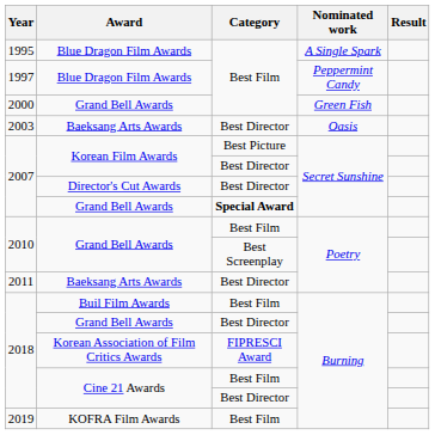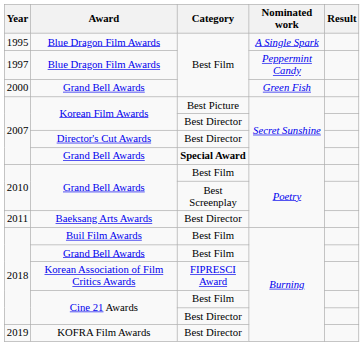 <table class="wikitable" style="text-align:center; width:60%">
 <tr>
 <th>Year</th>
 <th>Award</th>
 <th>Category</th>
 <th>Nominated work</th>
 <th>Result</th>
 </tr>
 <tr>
 <td>1995</td>
 <td><a href='#'>Blue Dragon Film Awards</a></td>
 <td rowspan=3>Best Film</td>
 <td><em><a href='#'>A Single Spark</a></em></td>
 <td></td>
 </tr>
 <tr>
 <td>1997</td>
 <td><a href='#'>Blue Dragon Film Awards</a></td>
 <td><em><a href='#'>Peppermint Candy</a></em></td>
 <td></td>
 </tr>
 <tr>
 <td>2000</td>
 <td><a href='#'>Grand Bell Awards</a></td>
 <td><em><a href='#'>Green Fish</a></em></td>
-<td></td>
-</tr>
-<tr>
-<td>2003</td>
-<td><a href='#'>Baeksang Arts Awards</a></td>
-<td>Best Director</td>
-<td><em><a href='#'>Oasis</a></em></td>
 <td></td>
 </tr>
 <tr>
 <td rowspan=4>2007</td>
 <td rowspan=2><a href='#'>Korean Film Awards</a></td>
 <td>Best Picture</td>
 <td rowspan=4><em><a href='#'>Secret Sunshine</a></em></td>
 <td></td>
 </tr>
 <tr>
 <td>Best Director</td>
 <td></td>
 </tr>
 <tr>
 <td><a href='#'>Director's Cut Awards</a></td>
 <td>Best Director</td>
 <td></td>
 </tr>
 <tr>
 <td><a href='#'>Grand Bell Awards</a></td>
 <td><strong>Special Award</strong></td>
 <td></td>
 </tr>
 <tr>
 <td rowspan=2>2010</td>
 <td rowspan=2><a href='#'>Grand Bell Awards</a></td>
 <td>Best Film</td>
 <td rowspan=3><em><a href='#'>Poetry</a></em></td>
 <td></td>
 </tr>
 <tr>
 <td>Best Screenplay</td>
 <td></td>
 </tr>
 <tr>
 <td>2011</td>
 <td><a href='#'>Baeksang Arts Awards</a></td>
 <td>Best Director</td>
 <td></td>
 </tr>
 <tr>
 <td rowspan=5>2018</td>
 <td><a href='#'>Buil Film Awards</a></td>
 <td>Best Film</td>
 <td rowspan=7><em><a href='#'>Burning</a></em></td>
 <td></td>
 </tr>
 <tr>
 <td><a href='#'>Grand Bell Awards</a></td>
-<td>Best Director</td>
+<td>Best Film</td>
 <td></td>
 </tr>
 <tr>
 <td><a href='#'>Korean Association of Film Critics Awards</a></td>
 <td><a href='#'>FIPRESCI Award</a></td>
 <td></td>
 </tr>
 <tr>
 <td rowspan=2><a href='#'>Cine 21</a> Awards</td>
 <td>Best Film</td>
 <td></td>
 </tr>
 <tr>
 <td>Best Director</td>
 <td></td>
 </tr>
 <tr>
 <td>2019</td>
 <td>KOFRA Film Awards</td>
-<td>Best Film</td>
+<td>Best Director</td>
 <td></td>
 </tr>
 </table>
